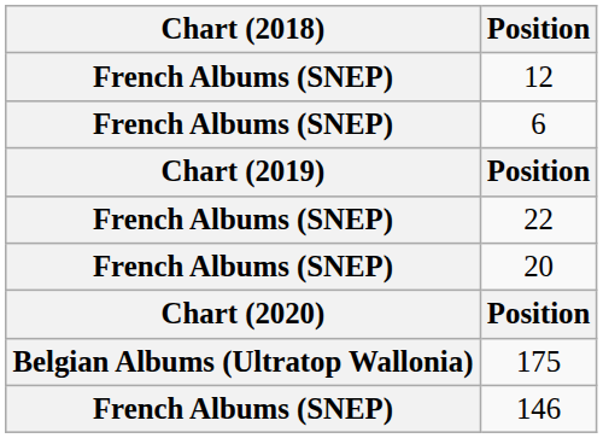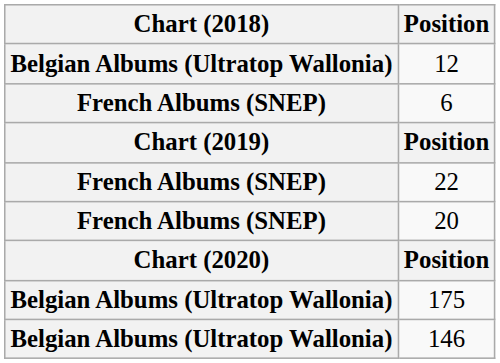 <table class="wikitable plainrowheaders" style="text-align:center">
 <tr>
 <th scope="col">Chart (2018)</th>
 <th scope="col">Position</th>
 </tr>
 <tr>
-<th scope="row">French Albums (SNEP)</th>
+<th scope="row">Belgian Albums (Ultratop Wallonia)</th>
 <td>12</td>
 </tr>
 <tr>
 <th scope="row">French Albums (SNEP)</th>
 <td>6</td>
 </tr>
 <tr>
 <th scope="col">Chart (2019)</th>
 <th scope="col">Position</th>
 </tr>
 <tr>
 <th scope="row">French Albums (SNEP)</th>
 <td>22</td>
 </tr>
 <tr>
 <th scope="row">French Albums (SNEP)</th>
 <td>20</td>
 </tr>
 <tr>
 <th scope="col">Chart (2020)</th>
 <th scope="col">Position</th>
 </tr>
 <tr>
 <th scope="row">Belgian Albums (Ultratop Wallonia)</th>
 <td>175</td>
 </tr>
 <tr>
-<th scope="row">French Albums (SNEP)</th>
+<th scope="row">Belgian Albums (Ultratop Wallonia)</th>
 <td>146</td>
 </tr>
 </table>
